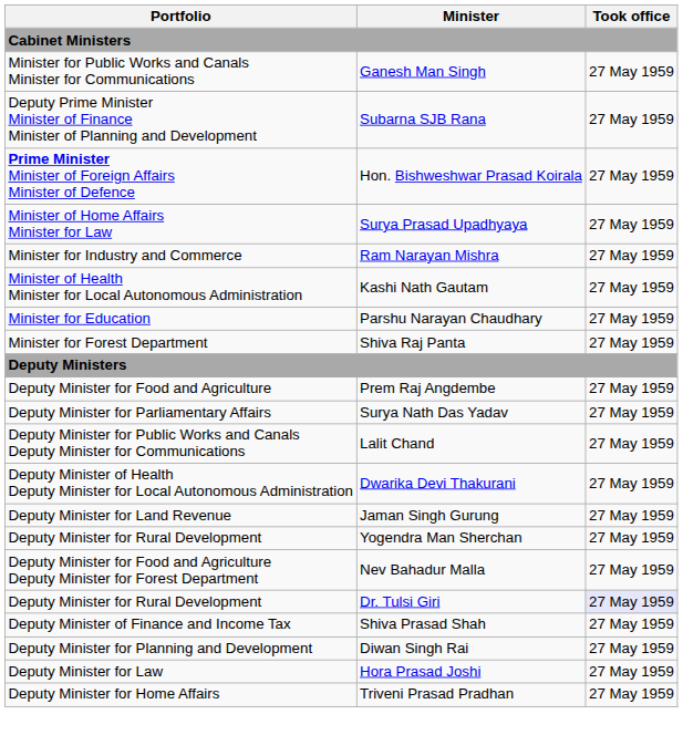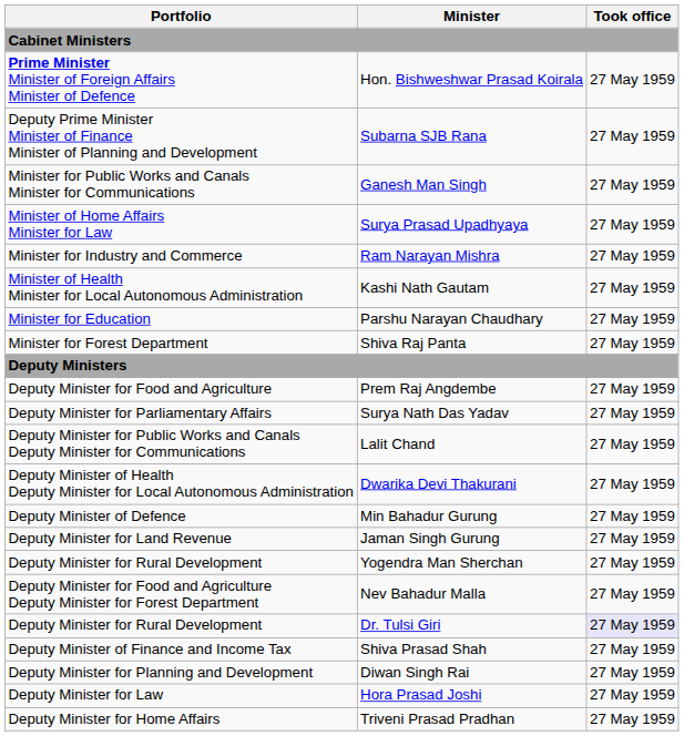 <table class="wikitable">
 <tr>
 <th>Portfolio</th>
 <th>Minister</th>
 <th>Took office</th>
 </tr>
 <tr>
 <td colspan="3" bgcolor="darkgray"><strong>Cabinet Ministers</strong></td>
 </tr>
 <tr>
-<td>Minister for Public Works and Canals<br>Minister for Communications</td>
-<td><a href='#'>Ganesh Man Singh</a></td>
+<td><strong><a href='#'>Prime Minister</a></strong><br><a href='#'>Minister of Foreign Affairs</a><br><a href='#'>Minister of Defence</a></td>
+<td>Hon. <a href='#'>Bishweshwar Prasad Koirala</a></td>
 <td>27 May 1959</td>
 </tr>
 <tr>
 <td>Deputy Prime Minister<br><a href='#'>Minister of Finance</a><br>Minister of Planning and Development</td>
 <td><a href='#'>Subarna SJB Rana</a></td>
 <td>27 May 1959</td>
 </tr>
 <tr>
-<td><strong><a href='#'>Prime Minister</a></strong><br><a href='#'>Minister of Foreign Affairs</a><br><a href='#'>Minister of Defence</a></td>
-<td>Hon. <a href='#'>Bishweshwar Prasad Koirala</a></td>
+<td>Minister for Public Works and Canals<br>Minister for Communications</td>
+<td><a href='#'>Ganesh Man Singh</a></td>
 <td>27 May 1959</td>
 </tr>
 <tr>
 <td><a href='#'>Minister of Home Affairs</a><br><a href='#'>Minister for Law</a></td>
 <td><a href='#'>Surya Prasad Upadhyaya</a></td>
 <td>27 May 1959</td>
 </tr>
 <tr>
 <td>Minister for Industry and Commerce</td>
 <td><a href='#'>Ram Narayan Mishra</a></td>
 <td>27 May 1959</td>
 </tr>
 <tr>
 <td><a href='#'>Minister of Health</a><br>Minister for Local Autonomous Administration</td>
 <td>Kashi Nath Gautam</td>
 <td>27 May 1959</td>
 </tr>
 <tr>
 <td><a href='#'>Minister for Education</a></td>
 <td>Parshu Narayan Chaudhary</td>
 <td>27 May 1959</td>
 </tr>
 <tr>
 <td>Minister for Forest Department</td>
 <td>Shiva Raj Panta</td>
 <td>27 May 1959</td>
 </tr>
 <tr>
 <td colspan="3" bgcolor="darkgray"><strong>Deputy Ministers</strong></td>
 </tr>
 <tr>
 <td>Deputy Minister for Food and Agriculture</td>
 <td>Prem Raj Angdembe</td>
 <td>27 May 1959</td>
 </tr>
 <tr>
 <td>Deputy Minister for Parliamentary Affairs</td>
 <td>Surya Nath Das Yadav</td>
 <td>27 May 1959</td>
 </tr>
 <tr>
 <td>Deputy Minister for Public Works and Canals<br>Deputy Minister for Communications</td>
 <td>Lalit Chand</td>
 <td>27 May 1959</td>
 </tr>
 <tr>
 <td>Deputy Minister of Health<br>Deputy Minister for Local Autonomous Administration</td>
 <td><a href='#'>Dwarika Devi Thakurani</a></td>
 <td>27 May 1959</td>
 </tr>
 <tr>
+<td>Deputy Minister of Defence</td>
+<td>Min Bahadur Gurung</td>
+<td>27 May 1959</td>
+</tr>
+<tr>
 <td>Deputy Minister for Land Revenue</td>
 <td>Jaman Singh Gurung</td>
 <td>27 May 1959</td>
 </tr>
 <tr>
 <td>Deputy Minister for Rural Development</td>
 <td>Yogendra Man Sherchan</td>
 <td>27 May 1959</td>
 </tr>
 <tr>
 <td>Deputy Minister for Food and Agriculture<br>Deputy Minister for Forest Department</td>
 <td>Nev Bahadur Malla</td>
 <td>27 May 1959</td>
 </tr>
 <tr>
 <td>Deputy Minister for Rural Development</td>
 <td><a href='#'>Dr. Tulsi Giri</a></td>
 <td style="background: lavender;">27 May 1959</td>
 </tr>
 <tr>
 <td>Deputy Minister of Finance and Income Tax</td>
 <td>Shiva Prasad Shah</td>
 <td>27 May 1959</td>
 </tr>
 <tr>
 <td>Deputy Minister for Planning and Development</td>
 <td>Diwan Singh Rai</td>
 <td>27 May 1959</td>
 </tr>
 <tr>
 <td>Deputy Minister for Law</td>
 <td><a href='#'>Hora Prasad Joshi</a></td>
 <td>27 May 1959</td>
 </tr>
 <tr>
 <td>Deputy Minister for Home Affairs</td>
 <td>Triveni Prasad Pradhan</td>
 <td>27 May 1959</td>
 </tr>
 </table>
